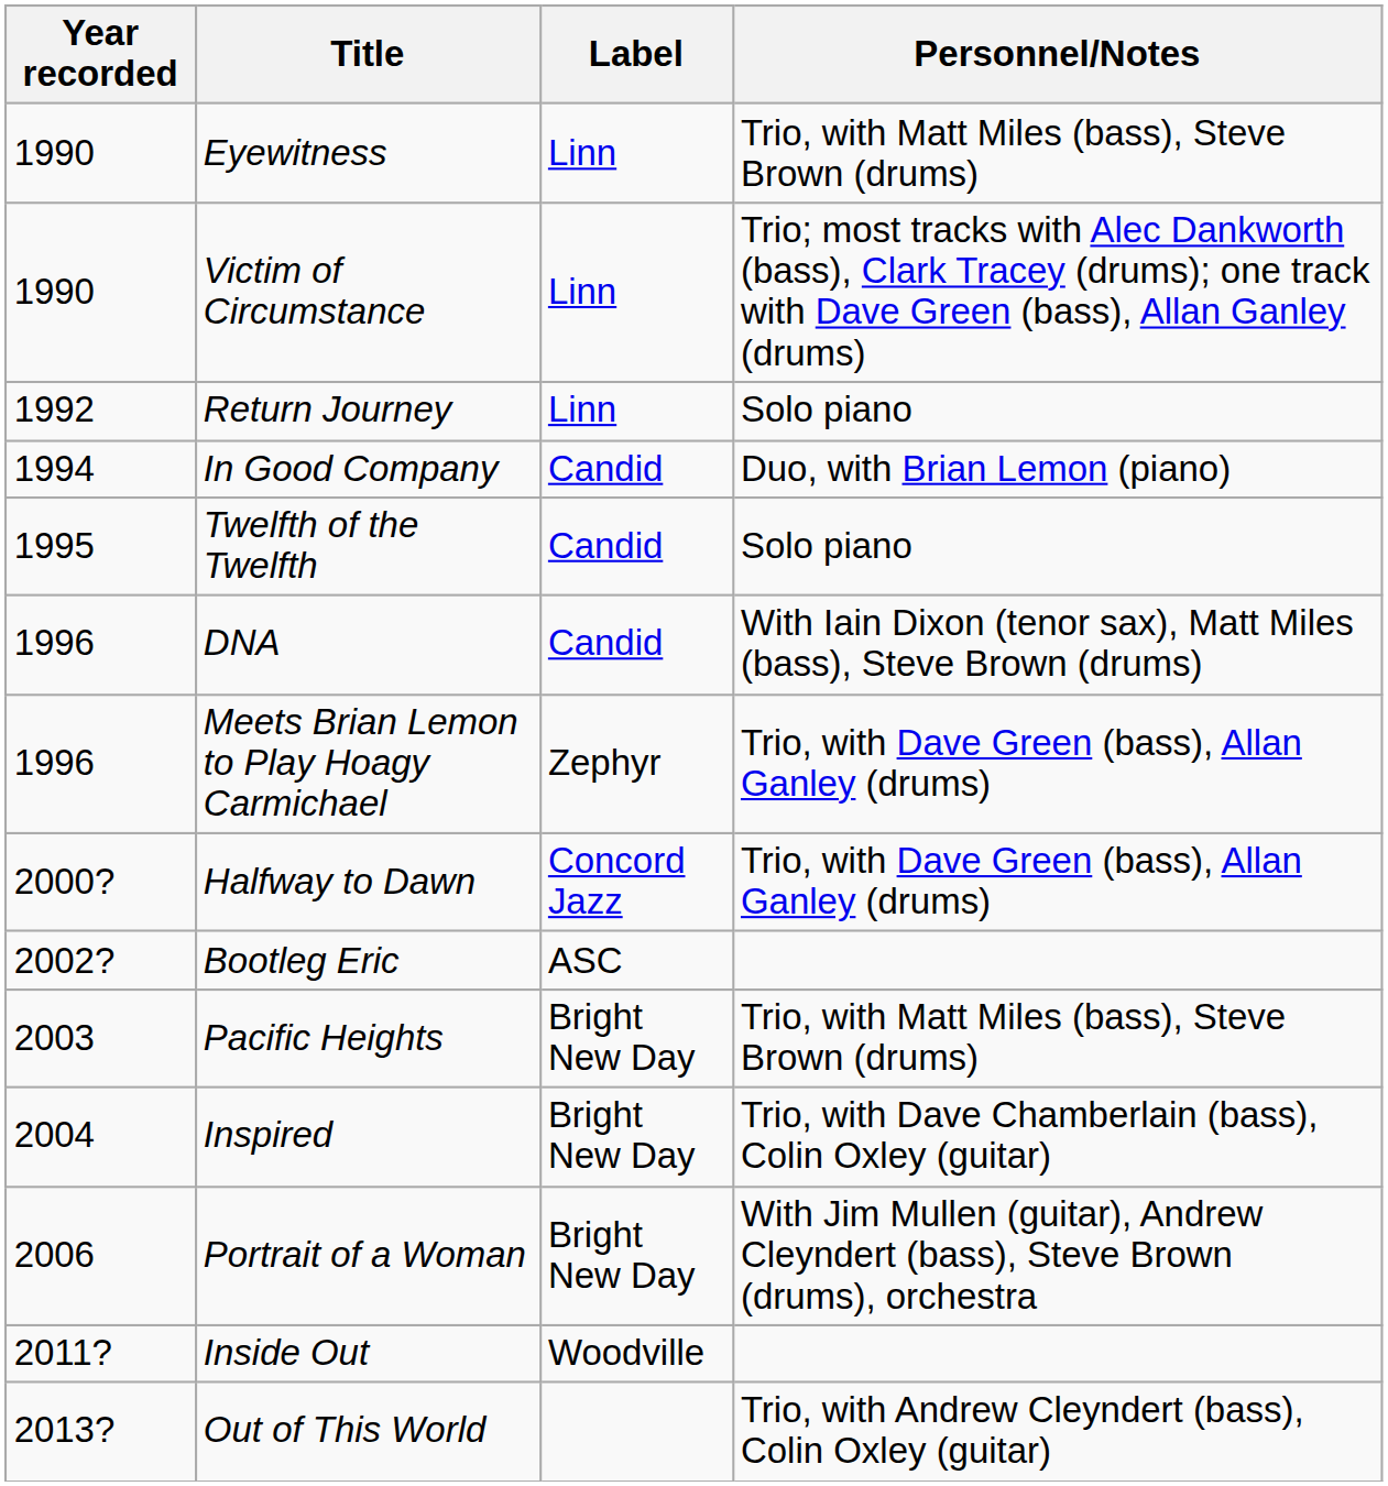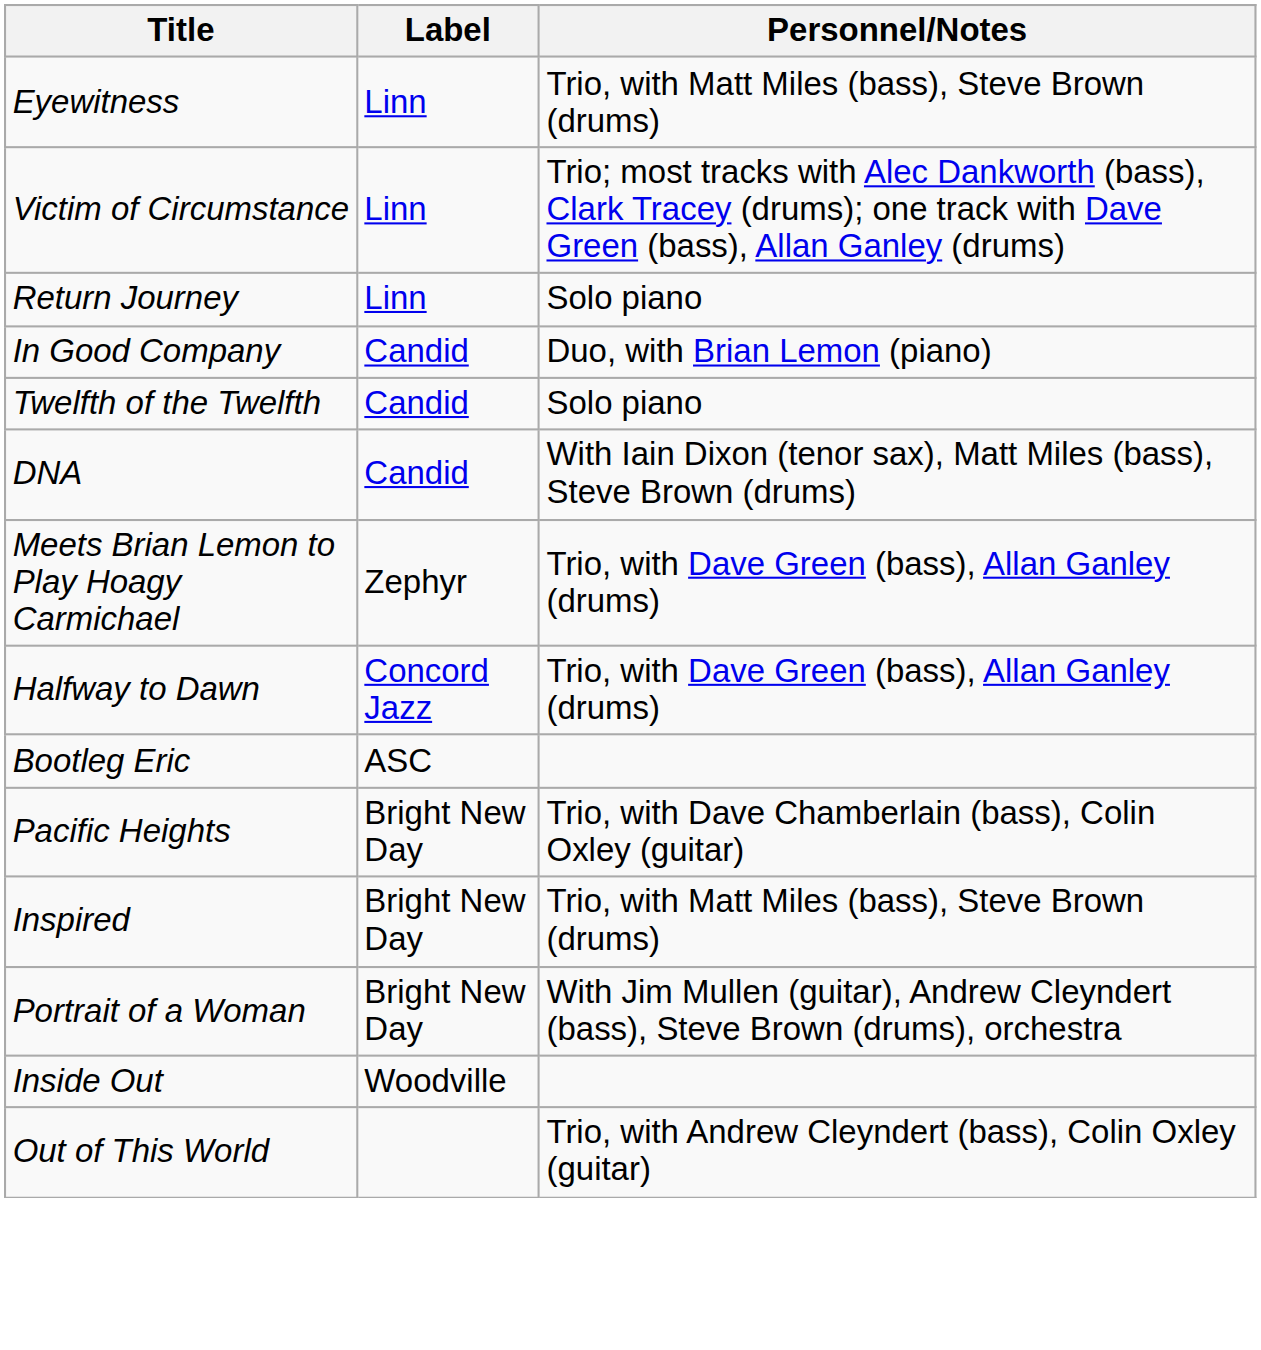 <table class="wikitable sortable">
 <tr>
-<th>Year recorded</th>
 <th>Title</th>
 <th>Label</th>
 <th>Personnel/Notes</th>
 </tr>
 <tr>
-<td>1990</td>
 <td><em>Eyewitness</em></td>
 <td><a href='#'>Linn</a></td>
 <td>Trio, with Matt Miles (bass), Steve Brown (drums)</td>
 </tr>
 <tr>
-<td>1990</td>
 <td><em>Victim of Circumstance</em></td>
 <td><a href='#'>Linn</a></td>
 <td>Trio; most tracks with <a href='#'>Alec Dankworth</a> (bass), <a href='#'>Clark Tracey</a> (drums); one track with <a href='#'>Dave Green</a> (bass), <a href='#'>Allan Ganley</a> (drums)</td>
 </tr>
 <tr>
-<td>1992</td>
 <td><em>Return Journey</em></td>
 <td><a href='#'>Linn</a></td>
 <td>Solo piano</td>
 </tr>
 <tr>
-<td>1994</td>
 <td><em>In Good Company</em></td>
 <td><a href='#'>Candid</a></td>
 <td>Duo, with <a href='#'>Brian Lemon</a> (piano)</td>
 </tr>
 <tr>
-<td>1995</td>
 <td><em>Twelfth of the Twelfth</em></td>
 <td><a href='#'>Candid</a></td>
 <td>Solo piano</td>
 </tr>
 <tr>
-<td>1996</td>
 <td><em>DNA</em></td>
 <td><a href='#'>Candid</a></td>
 <td>With Iain Dixon (tenor sax), Matt Miles (bass), Steve Brown (drums)</td>
 </tr>
 <tr>
-<td>1996</td>
 <td><em>Meets Brian Lemon to Play Hoagy Carmichael</em></td>
 <td>Zephyr</td>
 <td>Trio, with <a href='#'>Dave Green</a> (bass), <a href='#'>Allan Ganley</a> (drums)</td>
 </tr>
 <tr>
-<td>2000?</td>
 <td><em>Halfway to Dawn</em></td>
 <td><a href='#'>Concord Jazz</a></td>
 <td>Trio, with <a href='#'>Dave Green</a> (bass), <a href='#'>Allan Ganley</a> (drums)</td>
 </tr>
 <tr>
-<td>2002?</td>
 <td><em>Bootleg Eric</em></td>
 <td>ASC</td>
 <td></td>
 </tr>
 <tr>
-<td>2003</td>
 <td><em>Pacific Heights</em></td>
+<td>Bright New Day</td>
+<td>Trio, with Dave Chamberlain (bass), Colin Oxley (guitar)</td>
+</tr>
+<tr>
+<td><em>Inspired</em></td>
 <td>Bright New Day</td>
 <td>Trio, with Matt Miles (bass), Steve Brown (drums)</td>
 </tr>
 <tr>
-<td>2004</td>
-<td><em>Inspired</em></td>
-<td>Bright New Day</td>
-<td>Trio, with Dave Chamberlain (bass), Colin Oxley (guitar)</td>
-</tr>
-<tr>
-<td>2006</td>
 <td><em>Portrait of a Woman</em></td>
 <td>Bright New Day</td>
 <td>With Jim Mullen (guitar), Andrew Cleyndert (bass), Steve Brown (drums), orchestra</td>
 </tr>
 <tr>
-<td>2011?</td>
 <td><em>Inside Out</em></td>
 <td>Woodville</td>
 <td></td>
 </tr>
 <tr>
-<td>2013?</td>
 <td><em>Out of This World</em></td>
 <td></td>
 <td>Trio, with Andrew Cleyndert (bass), Colin Oxley (guitar)</td>
 </tr>
 </table>
